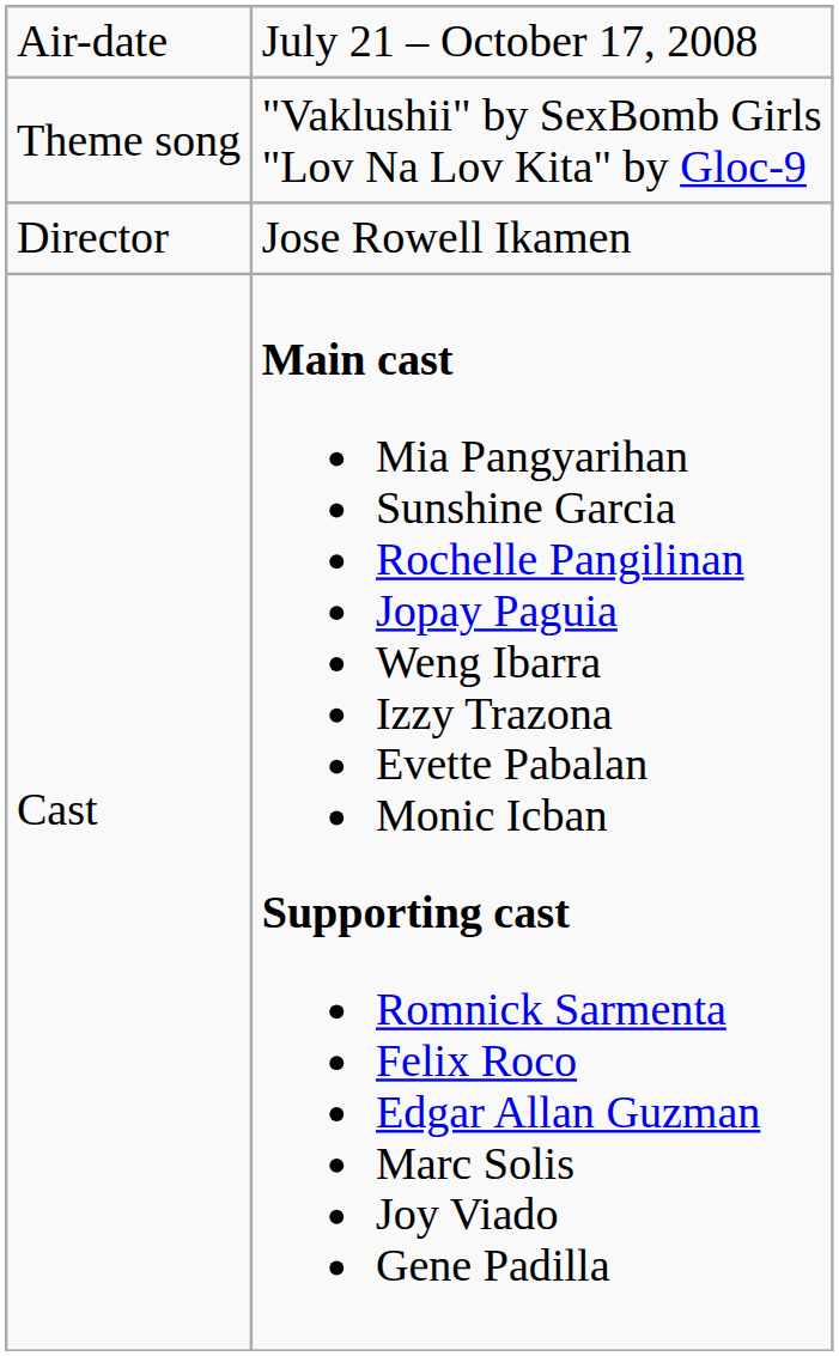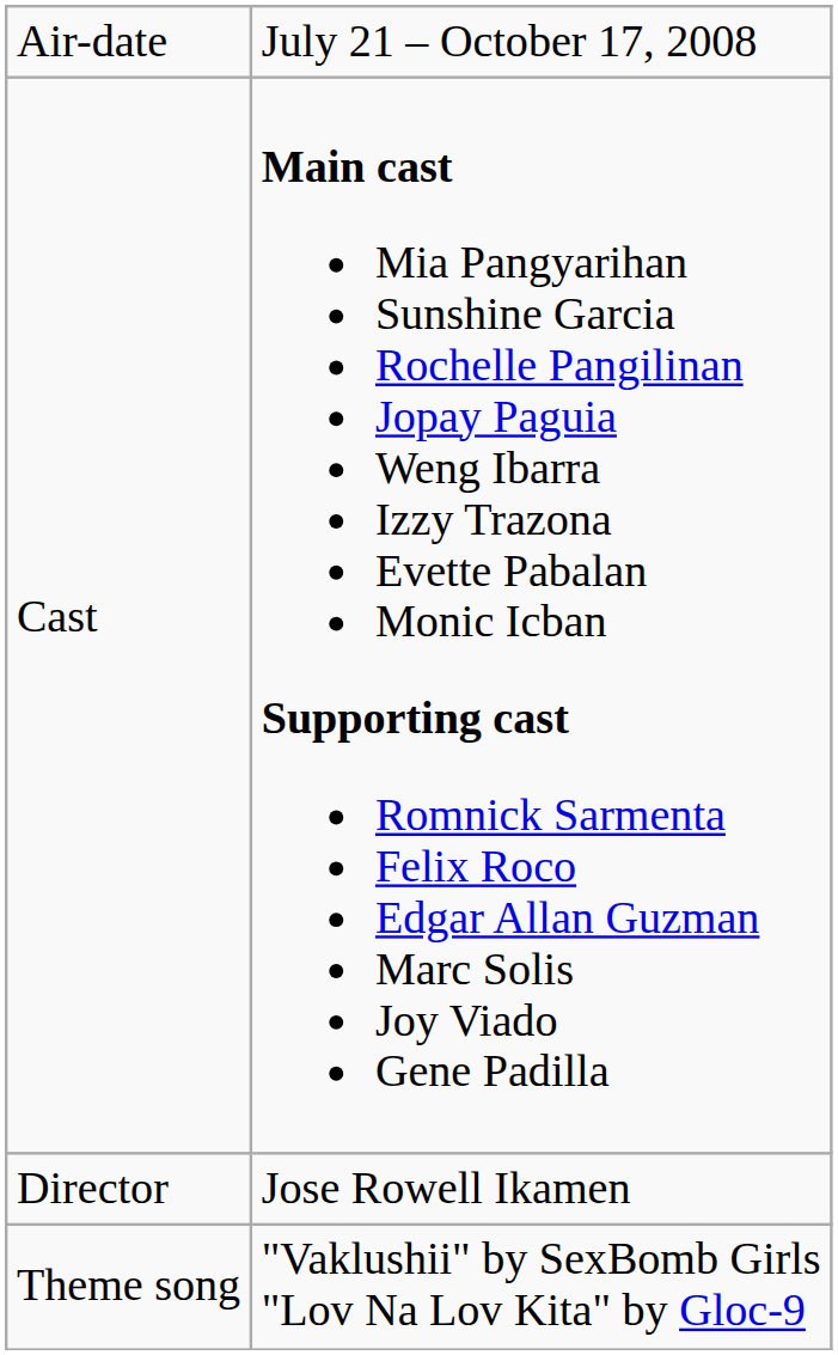 <table class="wikitable">
 <tr>
 <td>Air-date</td>
 <td>July 21 – October 17, 2008</td>
 </tr>
 <tr>
-<td>Theme song</td>
-<td>"Vaklushii" by SexBomb Girls <br> "Lov Na Lov Kita" by <a href='#'>Gloc-9</a></td>
+<td>Cast</td>
+<td><br><strong>Main cast</strong><ul><li>Mia Pangyarihan</li><li>Sunshine Garcia</li><li><a href='#'>Rochelle Pangilinan</a></li><li><a href='#'>Jopay Paguia</a></li><li>Weng Ibarra</li><li>Izzy Trazona</li><li>Evette Pabalan</li><li>Monic Icban</li></ul><strong>Supporting cast</strong><ul><li><a href='#'>Romnick Sarmenta</a></li><li><a href='#'>Felix Roco</a></li><li><a href='#'>Edgar Allan Guzman</a></li><li>Marc Solis</li><li>Joy Viado</li><li>Gene Padilla</li></ul></td>
 </tr>
 <tr>
 <td>Director</td>
 <td>Jose Rowell Ikamen</td>
 </tr>
 <tr>
-<td>Cast</td>
-<td><br><strong>Main cast</strong><ul><li>Mia Pangyarihan</li><li>Sunshine Garcia</li><li><a href='#'>Rochelle Pangilinan</a></li><li><a href='#'>Jopay Paguia</a></li><li>Weng Ibarra</li><li>Izzy Trazona</li><li>Evette Pabalan</li><li>Monic Icban</li></ul><strong>Supporting cast</strong><ul><li><a href='#'>Romnick Sarmenta</a></li><li><a href='#'>Felix Roco</a></li><li><a href='#'>Edgar Allan Guzman</a></li><li>Marc Solis</li><li>Joy Viado</li><li>Gene Padilla</li></ul></td>
+<td>Theme song</td>
+<td>"Vaklushii" by SexBomb Girls <br> "Lov Na Lov Kita" by <a href='#'>Gloc-9</a></td>
 </tr>
 </table>
